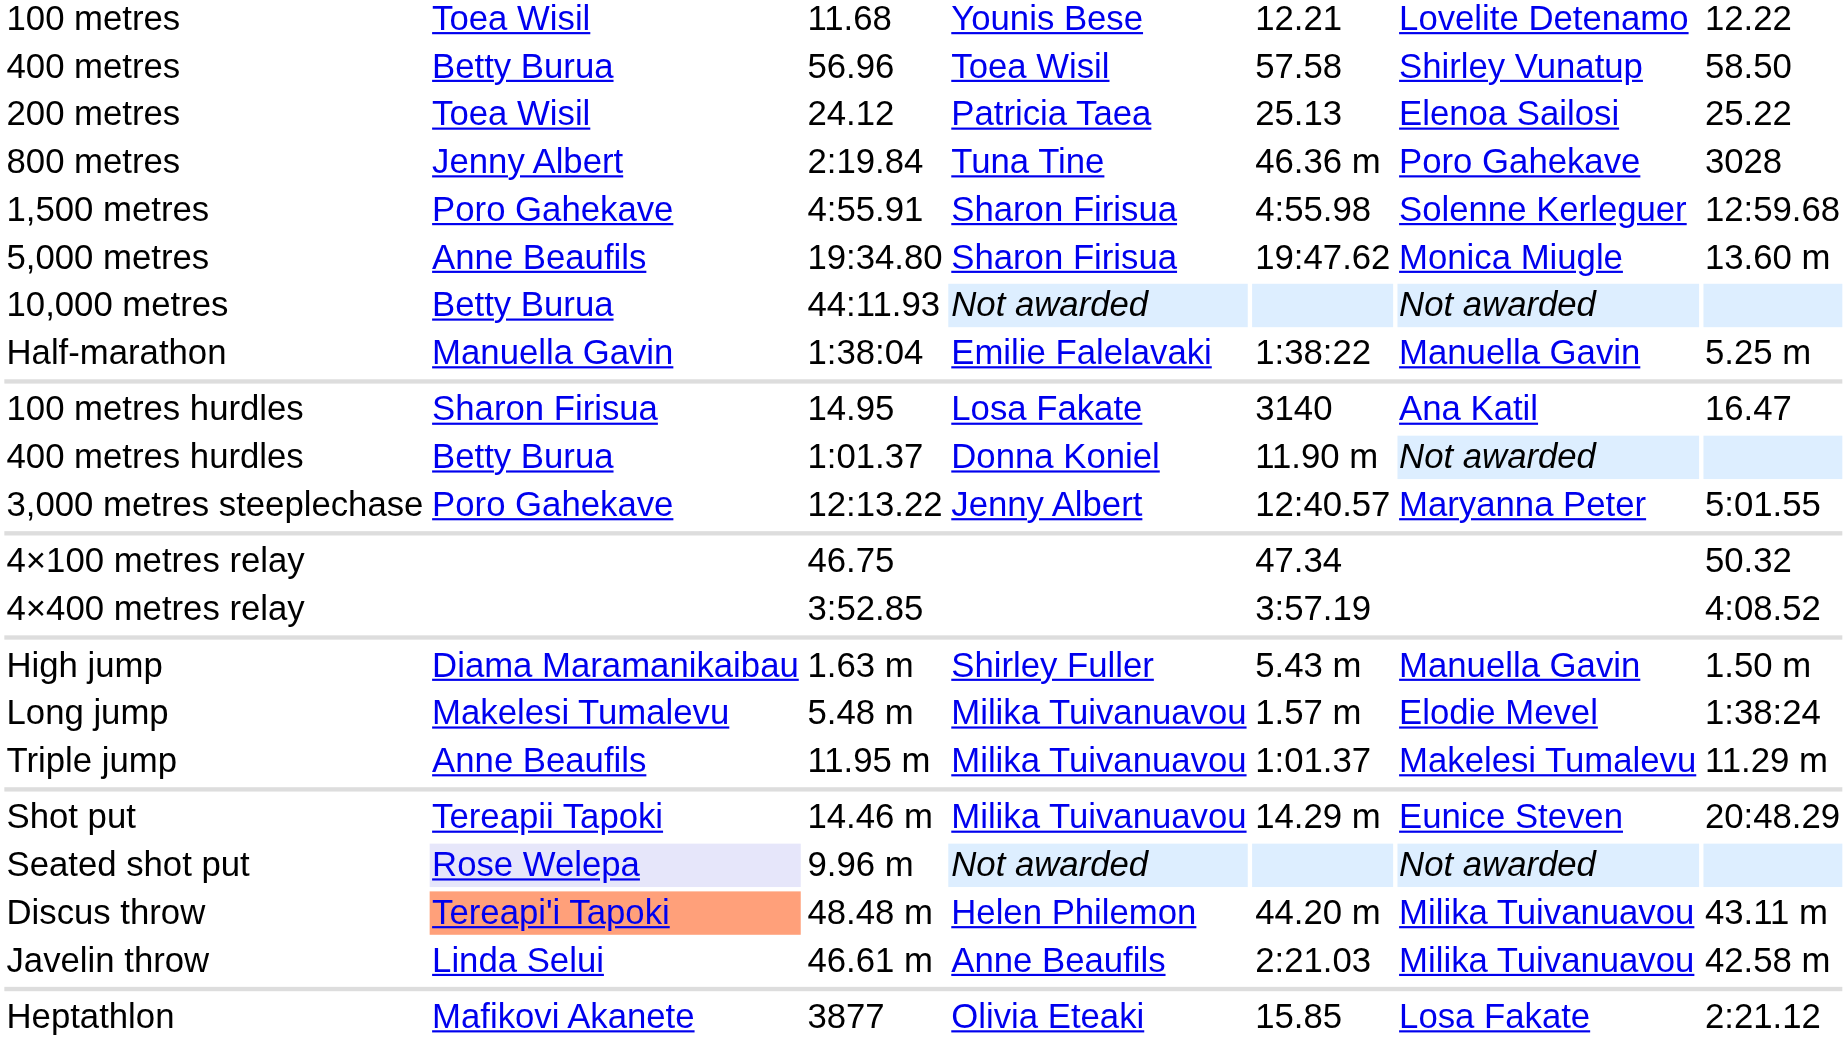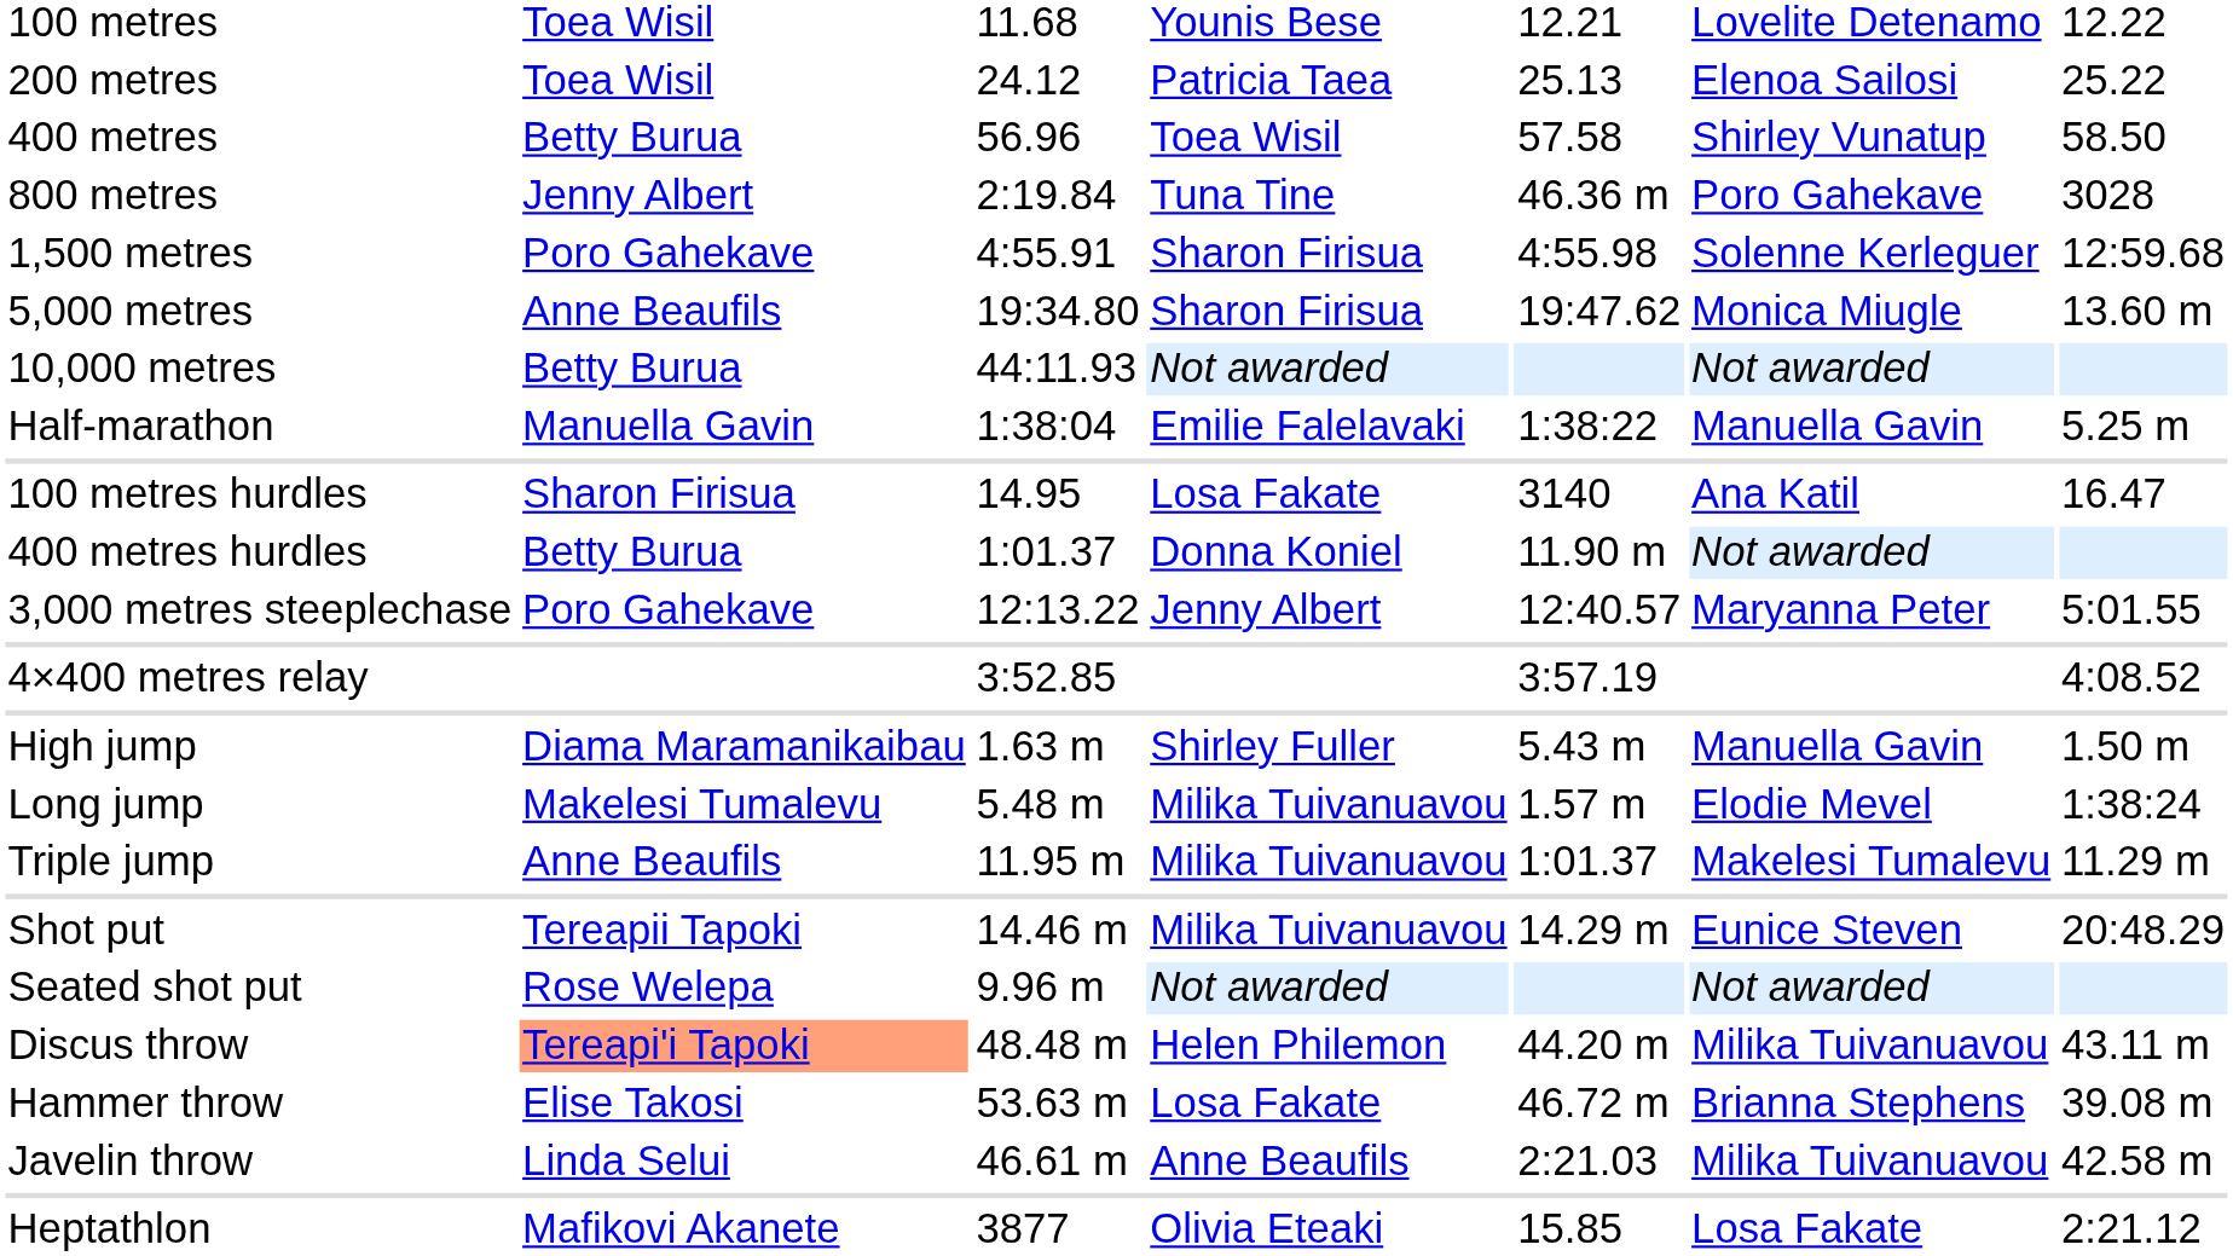 <table>
 <tr>
 <td>100 metres</td>
 <td><a href='#'>Toea Wisil</a><br></td>
 <td>11.68</td>
 <td><a href='#'>Younis Bese</a><br></td>
 <td>12.21</td>
 <td><a href='#'>Lovelite Detenamo</a><br></td>
 <td>12.22</td>
 </tr>
 <tr>
+<td>200 metres</td>
+<td><a href='#'>Toea Wisil</a><br></td>
+<td>24.12</td>
+<td><a href='#'>Patricia Taea</a><br></td>
+<td>25.13</td>
+<td><a href='#'>Elenoa Sailosi</a><br></td>
+<td>25.22</td>
+</tr>
+<tr>
 <td>400 metres</td>
 <td><a href='#'>Betty Burua</a><br></td>
 <td>56.96</td>
 <td><a href='#'>Toea Wisil</a><br></td>
 <td>57.58</td>
 <td><a href='#'>Shirley Vunatup</a><br></td>
 <td>58.50</td>
-</tr>
-<tr>
-<td>200 metres</td>
-<td><a href='#'>Toea Wisil</a><br></td>
-<td>24.12</td>
-<td><a href='#'>Patricia Taea</a><br></td>
-<td>25.13</td>
-<td><a href='#'>Elenoa Sailosi</a><br></td>
-<td>25.22</td>
 </tr>
 <tr>
 <td>800 metres</td>
 <td><a href='#'>Jenny Albert</a><br></td>
 <td>2:19.84</td>
 <td><a href='#'>Tuna Tine</a><br></td>
 <td>46.36 m</td>
 <td><a href='#'>Poro Gahekave</a><br></td>
 <td>3028</td>
 </tr>
 <tr>
 <td>1,500 metres</td>
 <td><a href='#'>Poro Gahekave</a><br></td>
 <td>4:55.91</td>
 <td><a href='#'>Sharon Firisua</a><br></td>
 <td>4:55.98</td>
 <td><a href='#'>Solenne Kerleguer</a><br></td>
 <td>12:59.68</td>
 </tr>
 <tr>
 <td>5,000 metres</td>
 <td><a href='#'>Anne Beaufils</a><br></td>
 <td>19:34.80</td>
 <td><a href='#'>Sharon Firisua</a><br></td>
 <td>19:47.62</td>
 <td><a href='#'>Monica Miugle</a><br></td>
 <td>13.60 m</td>
 </tr>
 <tr>
 <td>10,000 metres</td>
 <td><a href='#'>Betty Burua</a><br></td>
 <td>44:11.93</td>
 <td bgcolor=#def><em>Not awarded</em></td>
 <td bgcolor=#def></td>
 <td bgcolor=#def><em>Not awarded</em></td>
 <td bgcolor=#def></td>
 </tr>
 <tr>
 <td>Half-marathon</td>
 <td><a href='#'>Manuella Gavin</a><br></td>
 <td>1:38:04</td>
 <td><a href='#'>Emilie Falelavaki</a><br></td>
 <td>1:38:22</td>
 <td><a href='#'>Manuella Gavin</a><br></td>
 <td>5.25 m</td>
 </tr>
 <tr bgcolor=#DDDDDD>
 <td colspan=7></td>
 </tr>
 <tr>
 <td>100 metres hurdles</td>
 <td><a href='#'>Sharon Firisua</a><br></td>
 <td>14.95</td>
 <td><a href='#'>Losa Fakate</a><br></td>
 <td>3140</td>
 <td><a href='#'>Ana Katil</a><br></td>
 <td>16.47</td>
 </tr>
 <tr>
 <td>400 metres hurdles</td>
 <td><a href='#'>Betty Burua</a><br></td>
 <td>1:01.37</td>
 <td><a href='#'>Donna Koniel</a><br></td>
 <td>11.90 m</td>
 <td bgcolor=#def><em>Not awarded</em></td>
 <td bgcolor=#def></td>
 </tr>
 <tr>
 <td>3,000 metres steeplechase</td>
 <td><a href='#'>Poro Gahekave</a><br></td>
 <td>12:13.22</td>
 <td><a href='#'>Jenny Albert</a><br></td>
 <td>12:40.57</td>
 <td><a href='#'>Maryanna Peter</a><br></td>
 <td>5:01.55</td>
 </tr>
 <tr bgcolor=#DDDDDD>
 <td colspan=7></td>
 </tr>
 <tr>
-<td>4×100 metres relay</td>
-<td></td>
-<td>46.75</td>
-<td></td>
-<td>47.34</td>
-<td></td>
-<td>50.32</td>
-</tr>
-<tr>
 <td>4×400 metres relay</td>
 <td></td>
 <td>3:52.85</td>
 <td></td>
 <td>3:57.19</td>
 <td></td>
 <td>4:08.52</td>
 </tr>
 <tr bgcolor=#DDDDDD>
 <td colspan=7></td>
 </tr>
 <tr>
 <td>High jump</td>
 <td><a href='#'>Diama Maramanikaibau</a><br></td>
 <td>1.63 m</td>
 <td><a href='#'>Shirley Fuller</a><br></td>
 <td>5.43 m</td>
 <td><a href='#'>Manuella Gavin</a><br></td>
 <td>1.50 m</td>
 </tr>
 <tr>
 <td>Long jump</td>
 <td><a href='#'>Makelesi Tumalevu</a><br></td>
 <td>5.48 m</td>
 <td><a href='#'>Milika Tuivanuavou</a><br></td>
 <td>1.57 m</td>
 <td><a href='#'>Elodie Mevel</a><br></td>
 <td>1:38:24</td>
 </tr>
 <tr>
 <td>Triple jump</td>
 <td><a href='#'>Anne Beaufils</a><br></td>
 <td>11.95 m</td>
 <td><a href='#'>Milika Tuivanuavou</a><br></td>
 <td>1:01.37</td>
 <td><a href='#'>Makelesi Tumalevu</a><br></td>
 <td>11.29 m</td>
 </tr>
 <tr bgcolor=#DDDDDD>
 <td colspan=7></td>
 </tr>
 <tr>
 <td>Shot put</td>
 <td><a href='#'>Tereapii Tapoki</a><br></td>
 <td>14.46 m</td>
 <td><a href='#'>Milika Tuivanuavou</a><br></td>
 <td>14.29 m</td>
 <td><a href='#'>Eunice Steven</a><br></td>
 <td>20:48.29</td>
 </tr>
 <tr>
 <td>Seated shot put</td>
-<td style="background: lavender;"><a href='#'>Rose Welepa</a><br></td>
+<td><a href='#'>Rose Welepa</a><br></td>
 <td>9.96 m</td>
 <td bgcolor=#def><em>Not awarded</em></td>
 <td bgcolor=#def></td>
 <td bgcolor=#def><em>Not awarded</em></td>
 <td bgcolor=#def></td>
 </tr>
 <tr>
 <td>Discus throw</td>
 <td style="background: lightsalmon;"><a href='#'>Tereapi'i Tapoki</a><br></td>
 <td>48.48 m</td>
 <td><a href='#'>Helen Philemon</a><br></td>
 <td>44.20 m</td>
 <td><a href='#'>Milika Tuivanuavou</a><br></td>
 <td>43.11 m</td>
+</tr>
+<tr>
+<td>Hammer throw</td>
+<td><a href='#'>Elise Takosi</a><br></td>
+<td>53.63 m</td>
+<td><a href='#'>Losa Fakate</a><br></td>
+<td>46.72 m</td>
+<td><a href='#'>Brianna Stephens</a><br></td>
+<td>39.08 m</td>
 </tr>
 <tr>
 <td>Javelin throw</td>
 <td><a href='#'>Linda Selui</a><br></td>
 <td>46.61 m</td>
 <td><a href='#'>Anne Beaufils</a><br></td>
 <td>2:21.03</td>
 <td><a href='#'>Milika Tuivanuavou</a><br></td>
 <td>42.58 m</td>
 </tr>
 <tr bgcolor=#DDDDDD>
 <td colspan=7></td>
 </tr>
 <tr>
 <td>Heptathlon</td>
 <td><a href='#'>Mafikovi Akanete</a><br></td>
 <td>3877</td>
 <td><a href='#'>Olivia Eteaki</a><br></td>
 <td>15.85</td>
 <td><a href='#'>Losa Fakate</a><br></td>
 <td>2:21.12</td>
 </tr>
 </table>
